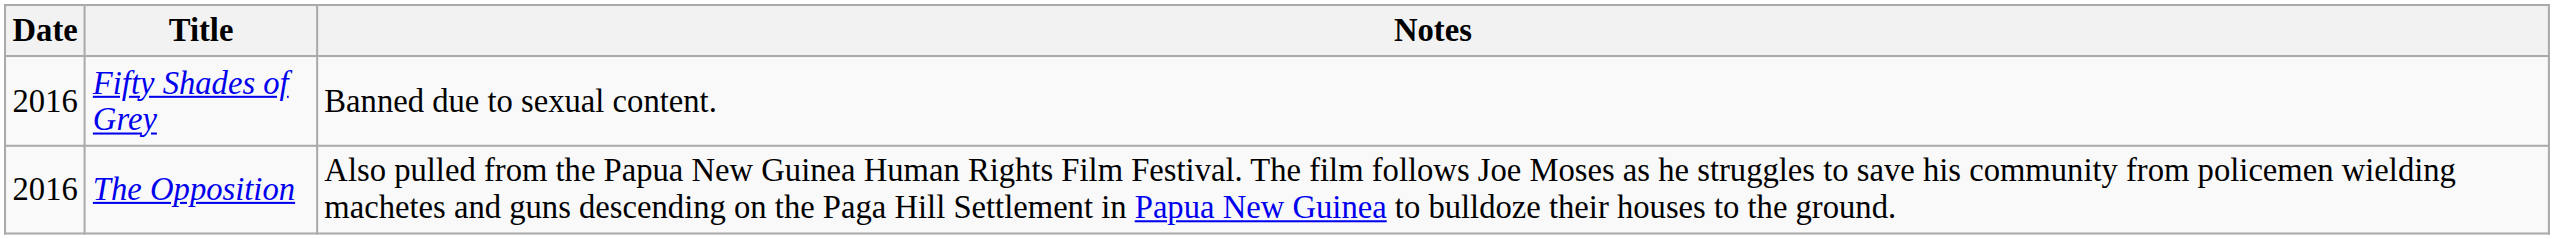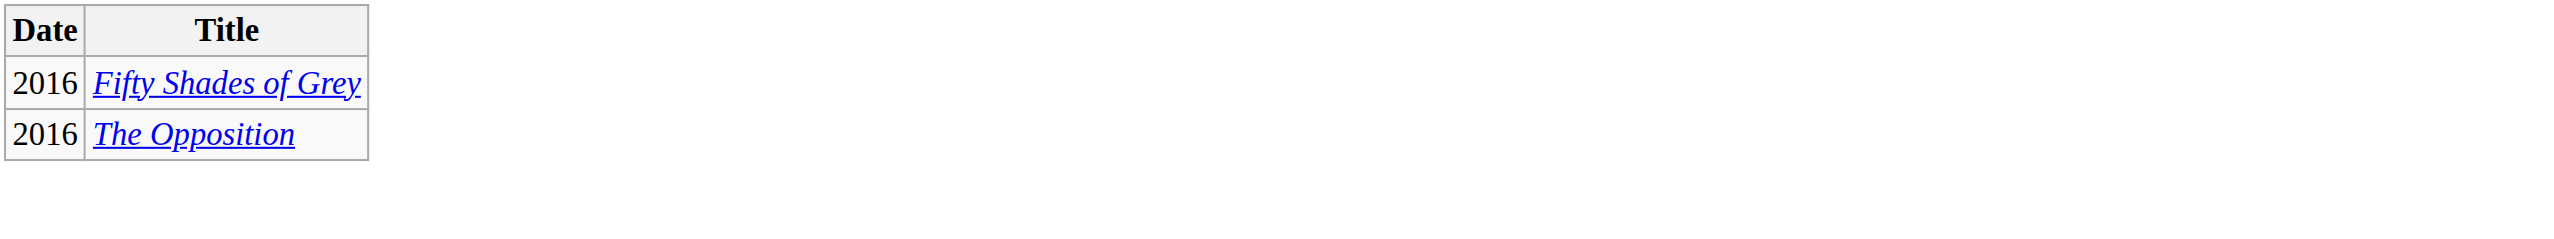 <table class="wikitable sortable">
 <tr>
 <th>Date</th>
 <th>Title</th>
-<th>Notes</th>
 </tr>
 <tr>
 <td>2016</td>
 <td><em><a href='#'>Fifty Shades of Grey</a></em></td>
-<td>Banned due to sexual content.</td>
 </tr>
 <tr>
 <td>2016</td>
 <td><em><a href='#'>The Opposition</a></em></td>
-<td>Also pulled from the Papua New Guinea Human Rights Film Festival. The film follows Joe Moses as he struggles to save his community from policemen wielding machetes and guns descending on the Paga Hill Settlement in <a href='#'>Papua New Guinea</a> to bulldoze their houses to the ground.</td>
 </tr>
 </table>
